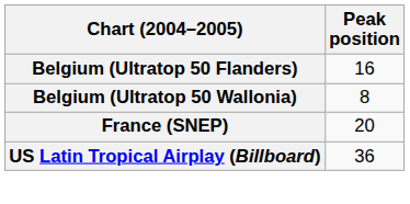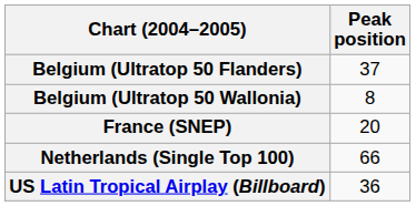 <table class="wikitable sortable plainrowheaders">
 <tr>
 <th scope="col">Chart (2004–2005)</th>
 <th scope="col">Peak<br>position</th>
 </tr>
 <tr>
 <th scope="row">Belgium (Ultratop 50 Flanders)</th>
-<td style="text-align:center;">16</td>
+<td style="text-align:center;">37</td>
 </tr>
 <tr>
 <th scope="row">Belgium (Ultratop 50 Wallonia)</th>
 <td style="text-align:center;">8</td>
 </tr>
 <tr>
 <th scope="row">France (SNEP)</th>
 <td style="text-align:center;">20</td>
 </tr>
 <tr>
+<th scope="row">Netherlands (Single Top 100)</th>
+<td style="text-align:center;">66</td>
+</tr>
+<tr>
 <th scope="row">US <a href='#'>Latin Tropical Airplay</a> (<em>Billboard</em>)</th>
 <td style="text-align:center;">36</td>
 </tr>
 </table>
